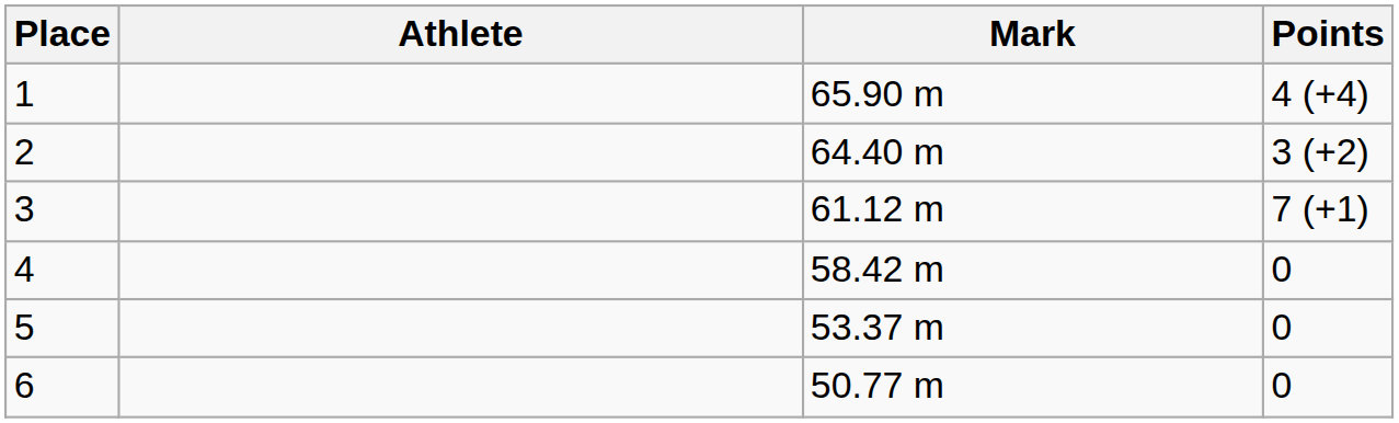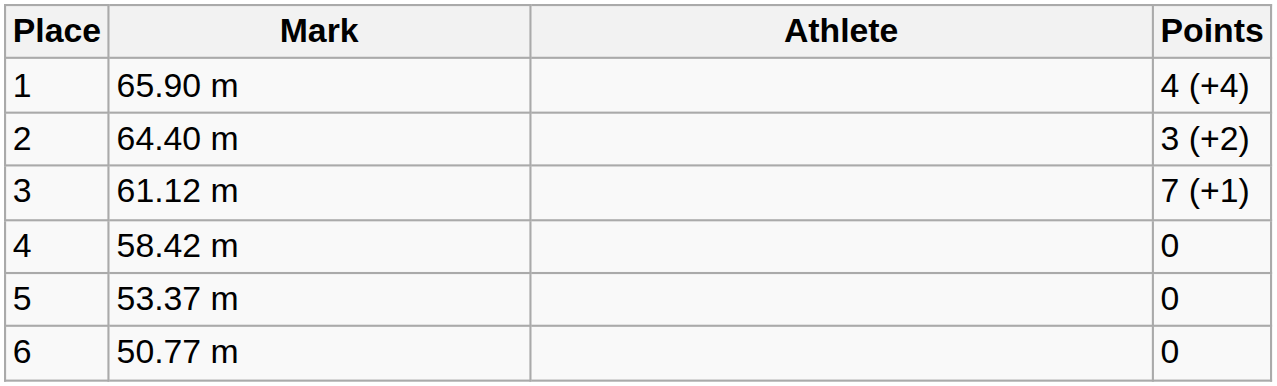 <table class="wikitable sortable">
 <tr>
 <th>Place</th>
+<th style="width:12em">Mark</th>
 <th style="width:18em">Athlete</th>
-<th style="width:12em">Mark</th>
 <th>Points</th>
 </tr>
 <tr>
 <td>1</td>
+<td>65.90 m </td>
 <td></td>
-<td>65.90 m </td>
 <td>4 (+4)</td>
 </tr>
 <tr>
 <td>2</td>
+<td>64.40 m</td>
 <td></td>
-<td>64.40 m</td>
 <td>3 (+2)</td>
 </tr>
 <tr>
 <td>3</td>
+<td>61.12 m</td>
 <td></td>
-<td>61.12 m</td>
 <td>7 (+1)</td>
 </tr>
 <tr>
 <td>4</td>
+<td>58.42 m</td>
 <td></td>
-<td>58.42 m</td>
 <td>0</td>
 </tr>
 <tr>
 <td>5</td>
+<td>53.37 m</td>
 <td></td>
-<td>53.37 m</td>
 <td>0</td>
 </tr>
 <tr>
 <td>6</td>
+<td>50.77 m</td>
 <td></td>
-<td>50.77 m</td>
 <td>0</td>
 </tr>
 </table>
